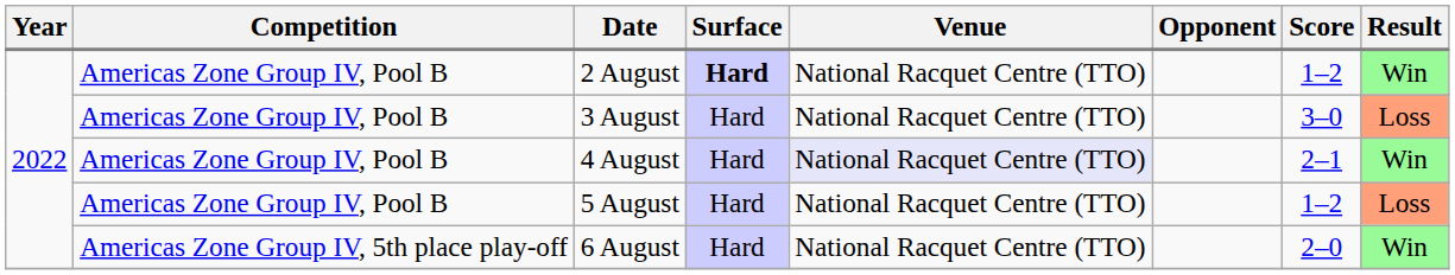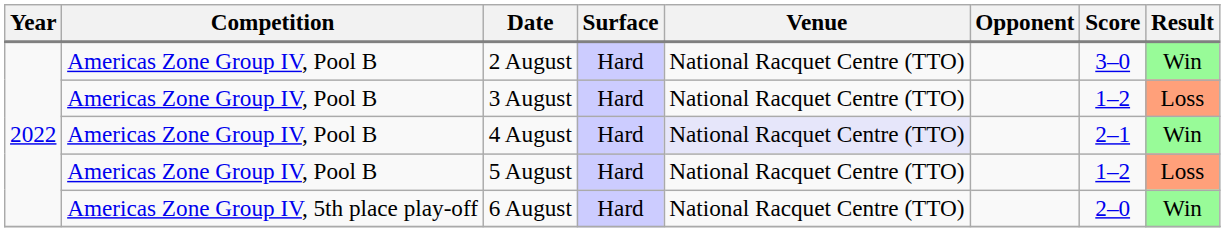 <table class="wikitable sortable">
 <tr>
 <th scope="col">Year</th>
 <th scope="col">Competition</th>
 <th scope="col">Date</th>
 <th scope="col">Surface</th>
 <th scope="col">Venue</th>
 <th scope="col">Opponent</th>
 <th scope="col">Score</th>
 <th scope="col">Result</th>
 </tr>
 <tr style="border-top:2px solid gray;">
 <td align="center" rowspan="5"><a href='#'>2022</a></td>
 <td><a href='#'>Americas Zone Group IV</a>, Pool B</td>
 <td>2 August</td>
-<td align="center" bgcolor=ccccff><strong>Hard</strong></td>
+<td align="center" bgcolor=ccccff>Hard</td>
 <td>National Racquet Centre (TTO)</td>
 <td></td>
-<td align="center"><a href='#'>1–2</a></td>
+<td align="center"><a href='#'>3–0</a></td>
 <td align="center" bgcolor="#98FB98">Win</td>
 </tr>
 <tr>
 <td><a href='#'>Americas Zone Group IV</a>, Pool B</td>
 <td>3 August</td>
 <td align="center" bgcolor=ccccff>Hard</td>
 <td>National Racquet Centre (TTO)</td>
 <td></td>
-<td align="center"><a href='#'>3–0</a></td>
+<td align="center"><a href='#'>1–2</a></td>
 <td align="center" bgcolor="#FFA07A">Loss</td>
 </tr>
 <tr>
 <td><a href='#'>Americas Zone Group IV</a>, Pool B</td>
 <td>4 August</td>
 <td align="center" bgcolor=ccccff>Hard</td>
 <td style="background: lavender;">National Racquet Centre (TTO)</td>
 <td></td>
 <td align="center"><a href='#'>2–1</a></td>
 <td align="center" bgcolor="#98FB98">Win</td>
 </tr>
 <tr>
 <td><a href='#'>Americas Zone Group IV</a>, Pool B</td>
 <td>5 August</td>
 <td align="center" bgcolor=ccccff>Hard</td>
 <td>National Racquet Centre (TTO)</td>
 <td></td>
 <td align="center"><a href='#'>1–2</a></td>
 <td align="center" bgcolor="#FFA07A">Loss</td>
 </tr>
 <tr>
 <td><a href='#'>Americas Zone Group IV</a>, 5th place play-off</td>
 <td>6 August</td>
 <td align="center" bgcolor=ccccff>Hard</td>
 <td>National Racquet Centre (TTO)</td>
 <td></td>
 <td align="center"><a href='#'>2–0</a></td>
 <td align="center" bgcolor="#98FB98">Win</td>
 </tr>
 <tr>
 </tr>
 </table>
